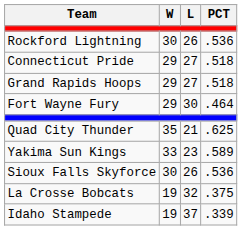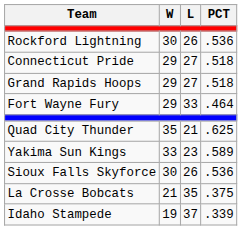 <table class="wikitable" style="font-size:90%">
 <tr>
 <th>Team</th>
 <th>W</th>
 <th>L</th>
 <th>PCT</th>
 </tr>
 <tr>
 <th style="background:red" colspan="4"></th>
 </tr>
 <tr>
 <td>Rockford Lightning</td>
 <td>30</td>
 <td>26</td>
 <td>.536</td>
 </tr>
 <tr>
 <td>Connecticut Pride</td>
 <td>29</td>
 <td>27</td>
 <td>.518</td>
 </tr>
 <tr>
 <td>Grand Rapids Hoops</td>
 <td>29</td>
 <td>27</td>
 <td>.518</td>
 </tr>
 <tr>
 <td>Fort Wayne Fury</td>
 <td>29</td>
-<td>30</td>
+<td>33</td>
 <td>.464</td>
 </tr>
 <tr>
 <th style="background:blue" colspan="6"></th>
 </tr>
 <tr>
 <td>Quad City Thunder</td>
 <td>35</td>
 <td>21</td>
 <td>.625</td>
 </tr>
 <tr>
 <td>Yakima Sun Kings</td>
 <td>33</td>
 <td>23</td>
 <td>.589</td>
 </tr>
 <tr>
 <td>Sioux Falls Skyforce</td>
 <td>30</td>
 <td>26</td>
 <td>.536</td>
 </tr>
 <tr>
 <td>La Crosse Bobcats</td>
-<td>19</td>
-<td>32</td>
+<td>21</td>
+<td>35</td>
 <td>.375</td>
 </tr>
 <tr>
 <td>Idaho Stampede</td>
 <td>19</td>
 <td>37</td>
 <td>.339</td>
 </tr>
 </table>
